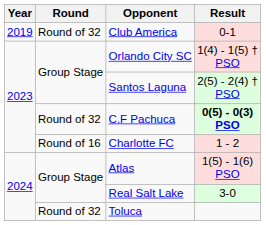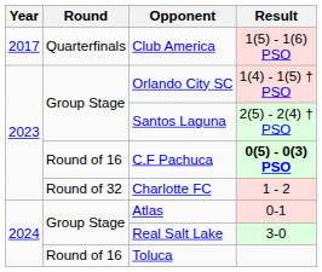 <table class="wikitable">
 <tr>
 <th>Year</th>
 <th>Round</th>
 <th>Opponent</th>
 <th>Result</th>
 </tr>
 <tr>
-<td style="text-align:center;"><a href='#'>2019</a></td>
-<td>Round of 32</td>
+<td style="text-align:center;"><a href='#'>2017</a></td>
+<td>Quarterfinals</td>
 <td> <a href='#'>Club America</a></td>
-<td bgcolor="#ffdddd" style="text-align:center;">0-1</td>
+<td bgcolor="#ffdddd" style="text-align:center;">1(5) - 1(6)<br><a href='#'>PSO</a></td>
 </tr>
 <tr>
 <td rowspan="4"><a href='#'>2023</a></td>
 <td rowspan="2">Group Stage</td>
 <td> <a href='#'>Orlando City SC</a></td>
 <td bgcolor="#ffdddd" style="text-align:center;">1(4) - 1(5) †<br><a href='#'>PSO</a></td>
 </tr>
 <tr>
 <td> <a href='#'>Santos Laguna</a></td>
 <td bgcolor="#ddffdd" style="text-align:center;">2(5) - 2(4) †<br><a href='#'>PSO</a></td>
 </tr>
 <tr>
-<td>Round of 32</td>
+<td>Round of 16</td>
 <td> <a href='#'>C.F Pachuca</a></td>
 <td bgcolor="#ddffdd" style="text-align:center;"><strong>0(5) - 0(3)<br><a href='#'>PSO</a></strong></td>
 </tr>
 <tr>
-<td>Round of 16</td>
+<td>Round of 32</td>
 <td> <a href='#'>Charlotte FC</a></td>
 <td bgcolor="#ffdddd" style="text-align:center;">1 - 2</td>
 </tr>
 <tr>
 <td rowspan="3"><a href='#'>2024</a></td>
 <td rowspan="2">Group Stage</td>
 <td> <a href='#'>Atlas</a></td>
-<td bgcolor="#ffdddd" style="text-align:center;">1(5) - 1(6)<br><a href='#'>PSO</a></td>
+<td bgcolor="#ffdddd" style="text-align:center;">0-1</td>
 </tr>
 <tr>
 <td> <a href='#'>Real Salt Lake</a></td>
 <td bgcolor="ddffdd" style="text-align:center;">3-0</td>
 </tr>
 <tr>
-<td>Round of 32</td>
+<td>Round of 16</td>
 <td> <a href='#'>Toluca</a></td>
 <td></td>
 </tr>
 </table>
